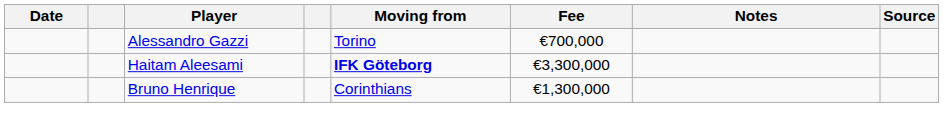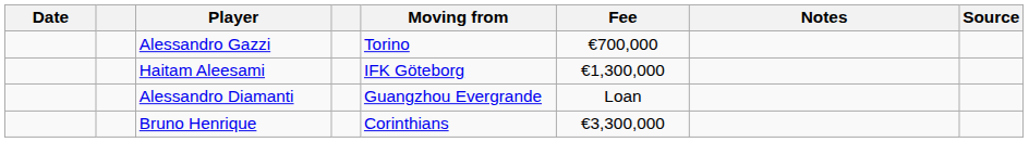 <table class="wikitable sortable">
 <tr>
 <th style="width:80px;">Date</th>
 <th style="width:30px;"></th>
 <th style="width:180px;">Player</th>
 <th style="width:20px;"></th>
 <th style="width:180px;">Moving from</th>
 <th style="width:120px;" class="unsortable">Fee</th>
 <th style="width:250px;" class="unsortable">Notes</th>
 <th style="width:20px;">Source</th>
 </tr>
 <tr>
 <td></td>
 <td align=center></td>
 <td> <a href='#'>Alessandro Gazzi</a></td>
 <td align=center></td>
 <td> <a href='#'>Torino</a></td>
 <td align=center>€700,000</td>
 <td align=center></td>
 <td></td>
 </tr>
 <tr>
 <td></td>
 <td align=center></td>
 <td> <a href='#'>Haitam Aleesami</a></td>
 <td align=center></td>
-<td><strong> <a href='#'>IFK Göteborg</a></strong></td>
-<td align=center>€3,300,000</td>
+<td> <a href='#'>IFK Göteborg</a></td>
+<td align=center>€1,300,000</td>
+<td align=center></td>
+<td></td>
+</tr>
+<tr>
+<td></td>
+<td align=center></td>
+<td> <a href='#'>Alessandro Diamanti</a></td>
+<td align=center></td>
+<td> <a href='#'>Guangzhou Evergrande</a></td>
+<td align=center>Loan</td>
 <td align=center></td>
 <td></td>
 </tr>
 <tr>
 <td></td>
 <td align=center></td>
 <td> <a href='#'>Bruno Henrique</a></td>
 <td align=center></td>
 <td> <a href='#'>Corinthians</a></td>
-<td align=center>€1,300,000</td>
+<td align=center>€3,300,000</td>
 <td align=center></td>
 <td></td>
 </tr>
 </table>
